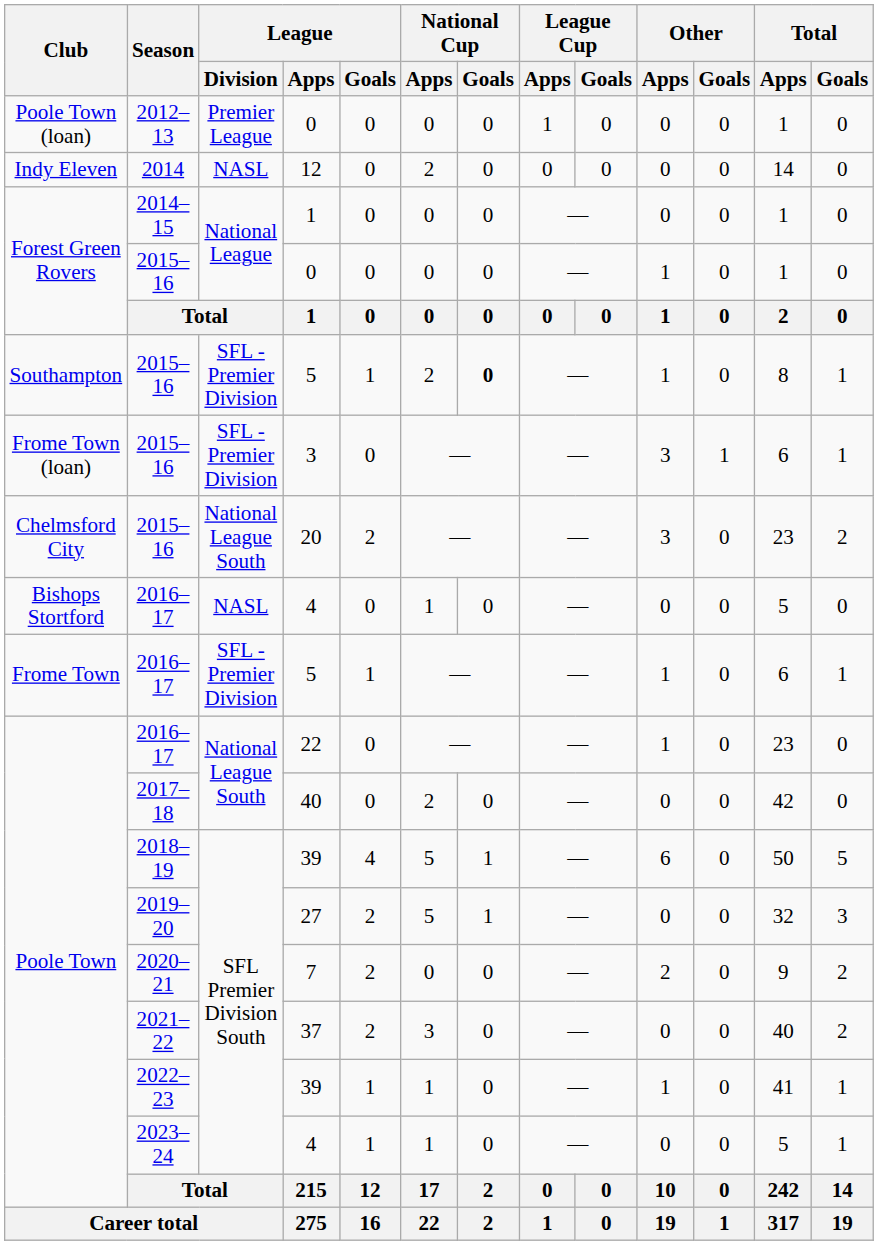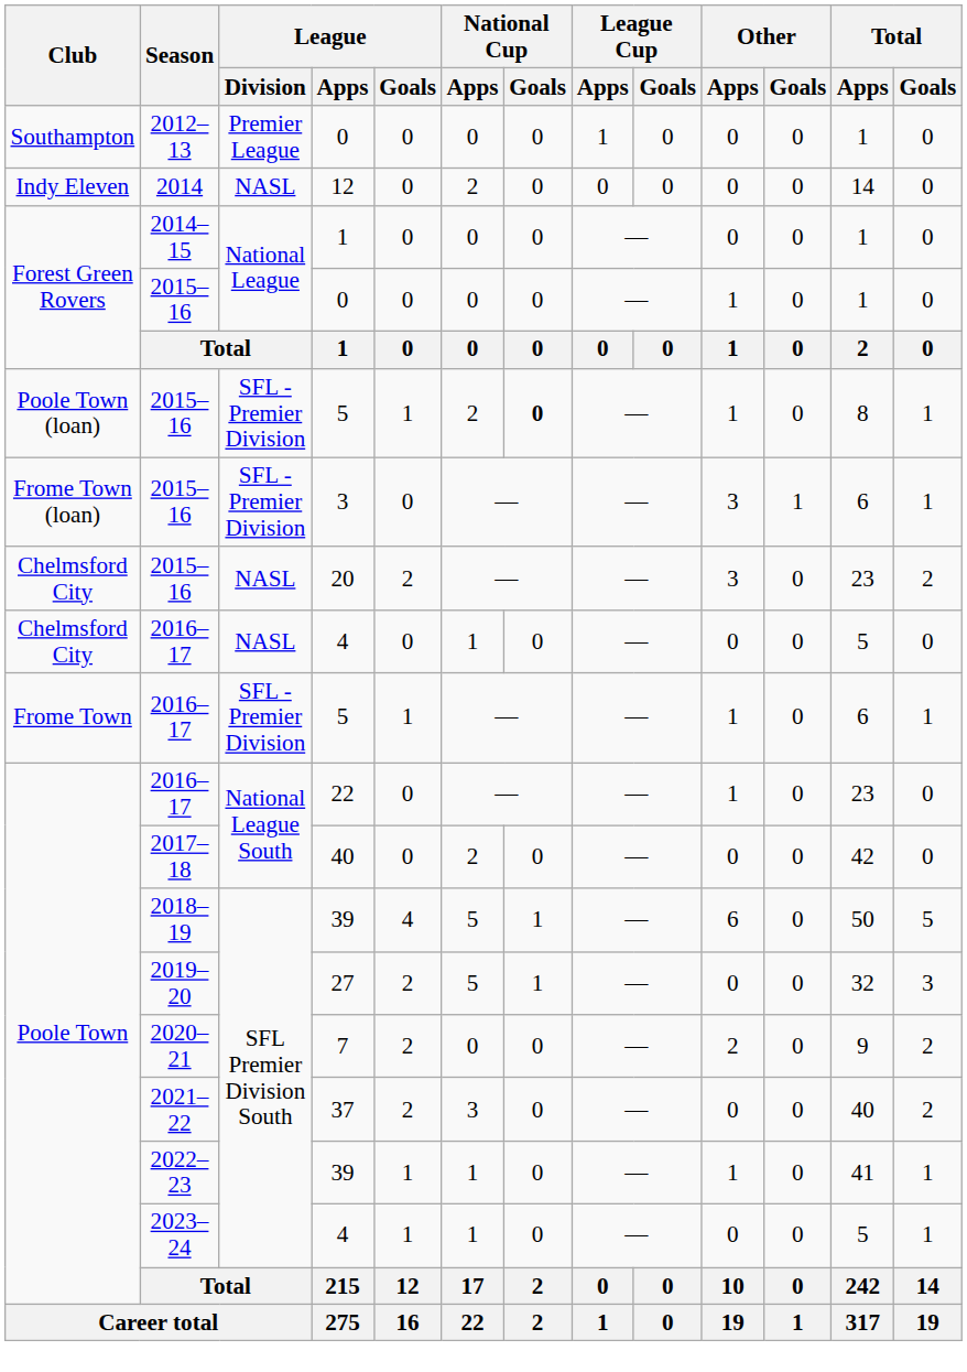 <table class="wikitable" style="text-align:center">
 <tr>
 <th rowspan="2">Club</th>
 <th rowspan="2">Season</th>
 <th colspan="3">League</th>
 <th colspan="2">National Cup</th>
 <th colspan="2">League Cup</th>
 <th colspan="2">Other</th>
 <th colspan="2">Total</th>
 </tr>
 <tr>
 <th>Division</th>
 <th>Apps</th>
 <th>Goals</th>
 <th>Apps</th>
 <th>Goals</th>
 <th>Apps</th>
 <th>Goals</th>
 <th>Apps</th>
 <th>Goals</th>
 <th>Apps</th>
 <th>Goals</th>
 </tr>
 <tr>
-<td><a href='#'>Poole Town</a> (loan)</td>
+<td><a href='#'>Southampton</a></td>
 <td><a href='#'>2012–13</a></td>
 <td><a href='#'>Premier League</a></td>
 <td>0</td>
 <td>0</td>
 <td>0</td>
 <td>0</td>
 <td>1</td>
 <td>0</td>
 <td>0</td>
 <td>0</td>
 <td>1</td>
 <td>0</td>
 </tr>
 <tr>
 <td><a href='#'>Indy Eleven</a></td>
 <td><a href='#'>2014</a></td>
 <td><a href='#'>NASL</a></td>
 <td>12</td>
 <td>0</td>
 <td>2</td>
 <td>0</td>
 <td>0</td>
 <td>0</td>
 <td>0</td>
 <td>0</td>
 <td>14</td>
 <td>0</td>
 </tr>
 <tr>
 <td rowspan="3"><a href='#'>Forest Green Rovers</a></td>
 <td><a href='#'>2014–15</a></td>
 <td rowspan="2"><a href='#'>National League</a></td>
 <td>1</td>
 <td>0</td>
 <td>0</td>
 <td>0</td>
 <td colspan="2">—</td>
 <td>0</td>
 <td>0</td>
 <td>1</td>
 <td>0</td>
 </tr>
 <tr>
 <td><a href='#'>2015–16</a></td>
 <td>0</td>
 <td>0</td>
 <td>0</td>
 <td>0</td>
 <td colspan="2">—</td>
 <td>1</td>
 <td>0</td>
 <td>1</td>
 <td>0</td>
 </tr>
 <tr>
 <th colspan="2">Total</th>
 <th>1</th>
 <th>0</th>
 <th>0</th>
 <th>0</th>
 <th>0</th>
 <th>0</th>
 <th>1</th>
 <th>0</th>
 <th>2</th>
 <th>0</th>
 </tr>
 <tr>
-<td><a href='#'>Southampton</a></td>
+<td><a href='#'>Poole Town</a> (loan)</td>
 <td><a href='#'>2015–16</a></td>
 <td><a href='#'>SFL - Premier Division</a></td>
 <td>5</td>
 <td>1</td>
 <td>2</td>
 <td><strong>0</strong></td>
 <td colspan="2">—</td>
 <td>1</td>
 <td>0</td>
 <td>8</td>
 <td>1</td>
 </tr>
 <tr>
 <td><a href='#'>Frome Town</a> (loan)</td>
 <td><a href='#'>2015–16</a></td>
 <td><a href='#'>SFL - Premier Division</a></td>
 <td>3</td>
 <td>0</td>
 <td colspan="2">—</td>
 <td colspan="2">—</td>
 <td>3</td>
 <td>1</td>
 <td>6</td>
 <td>1</td>
 </tr>
 <tr>
 <td><a href='#'>Chelmsford City</a></td>
 <td><a href='#'>2015–16</a></td>
-<td><a href='#'>National League South</a></td>
+<td><a href='#'>NASL</a></td>
 <td>20</td>
 <td>2</td>
 <td colspan="2">—</td>
 <td colspan="2">—</td>
 <td>3</td>
 <td>0</td>
 <td>23</td>
 <td>2</td>
 </tr>
 <tr>
-<td><a href='#'>Bishops Stortford</a></td>
+<td><a href='#'>Chelmsford City</a></td>
 <td><a href='#'>2016–17</a></td>
 <td><a href='#'>NASL</a></td>
 <td>4</td>
 <td>0</td>
 <td>1</td>
 <td>0</td>
 <td colspan="2">—</td>
 <td>0</td>
 <td>0</td>
 <td>5</td>
 <td>0</td>
 </tr>
 <tr>
 <td><a href='#'>Frome Town</a></td>
 <td><a href='#'>2016–17</a></td>
 <td><a href='#'>SFL - Premier Division</a></td>
 <td>5</td>
 <td>1</td>
 <td colspan="2">—</td>
 <td colspan="2">—</td>
 <td>1</td>
 <td>0</td>
 <td>6</td>
 <td>1</td>
 </tr>
 <tr>
 <td rowspan="9"><a href='#'>Poole Town</a></td>
 <td><a href='#'>2016–17</a></td>
 <td rowspan="2"><a href='#'>National League South</a></td>
 <td>22</td>
 <td>0</td>
 <td colspan="2">—</td>
 <td colspan="2">—</td>
 <td>1</td>
 <td>0</td>
 <td>23</td>
 <td>0</td>
 </tr>
 <tr>
 <td><a href='#'>2017–18</a></td>
 <td>40</td>
 <td>0</td>
 <td>2</td>
 <td>0</td>
 <td colspan="2">—</td>
 <td>0</td>
 <td>0</td>
 <td>42</td>
 <td>0</td>
 </tr>
 <tr>
 <td><a href='#'>2018–19</a></td>
 <td rowspan="6">SFL Premier Division South</td>
 <td>39</td>
 <td>4</td>
 <td>5</td>
 <td>1</td>
 <td colspan="2">—</td>
 <td>6</td>
 <td>0</td>
 <td>50</td>
 <td>5</td>
 </tr>
 <tr>
 <td><a href='#'>2019–20</a></td>
 <td>27</td>
 <td>2</td>
 <td>5</td>
 <td>1</td>
 <td colspan="2">—</td>
 <td>0</td>
 <td>0</td>
 <td>32</td>
 <td>3</td>
 </tr>
 <tr>
 <td><a href='#'>2020–21</a></td>
 <td>7</td>
 <td>2</td>
 <td>0</td>
 <td>0</td>
 <td colspan="2">—</td>
 <td>2</td>
 <td>0</td>
 <td>9</td>
 <td>2</td>
 </tr>
 <tr>
 <td><a href='#'>2021–22</a></td>
 <td>37</td>
 <td>2</td>
 <td>3</td>
 <td>0</td>
 <td colspan="2">—</td>
 <td>0</td>
 <td>0</td>
 <td>40</td>
 <td>2</td>
 </tr>
 <tr>
 <td><a href='#'>2022–23</a></td>
 <td>39</td>
 <td>1</td>
 <td>1</td>
 <td>0</td>
 <td colspan="2">—</td>
 <td>1</td>
 <td>0</td>
 <td>41</td>
 <td>1</td>
 </tr>
 <tr>
 <td><a href='#'>2023–24</a></td>
 <td>4</td>
 <td>1</td>
 <td>1</td>
 <td>0</td>
 <td colspan="2">—</td>
 <td>0</td>
 <td>0</td>
 <td>5</td>
 <td>1</td>
 </tr>
 <tr>
 <th colspan="2">Total</th>
 <th>215</th>
 <th>12</th>
 <th>17</th>
 <th>2</th>
 <th>0</th>
 <th>0</th>
 <th>10</th>
 <th>0</th>
 <th>242</th>
 <th>14</th>
 </tr>
 <tr>
 <th colspan="3">Career total</th>
 <th>275</th>
 <th>16</th>
 <th>22</th>
 <th>2</th>
 <th>1</th>
 <th>0</th>
 <th>19</th>
 <th>1</th>
 <th>317</th>
 <th>19</th>
 </tr>
 </table>
